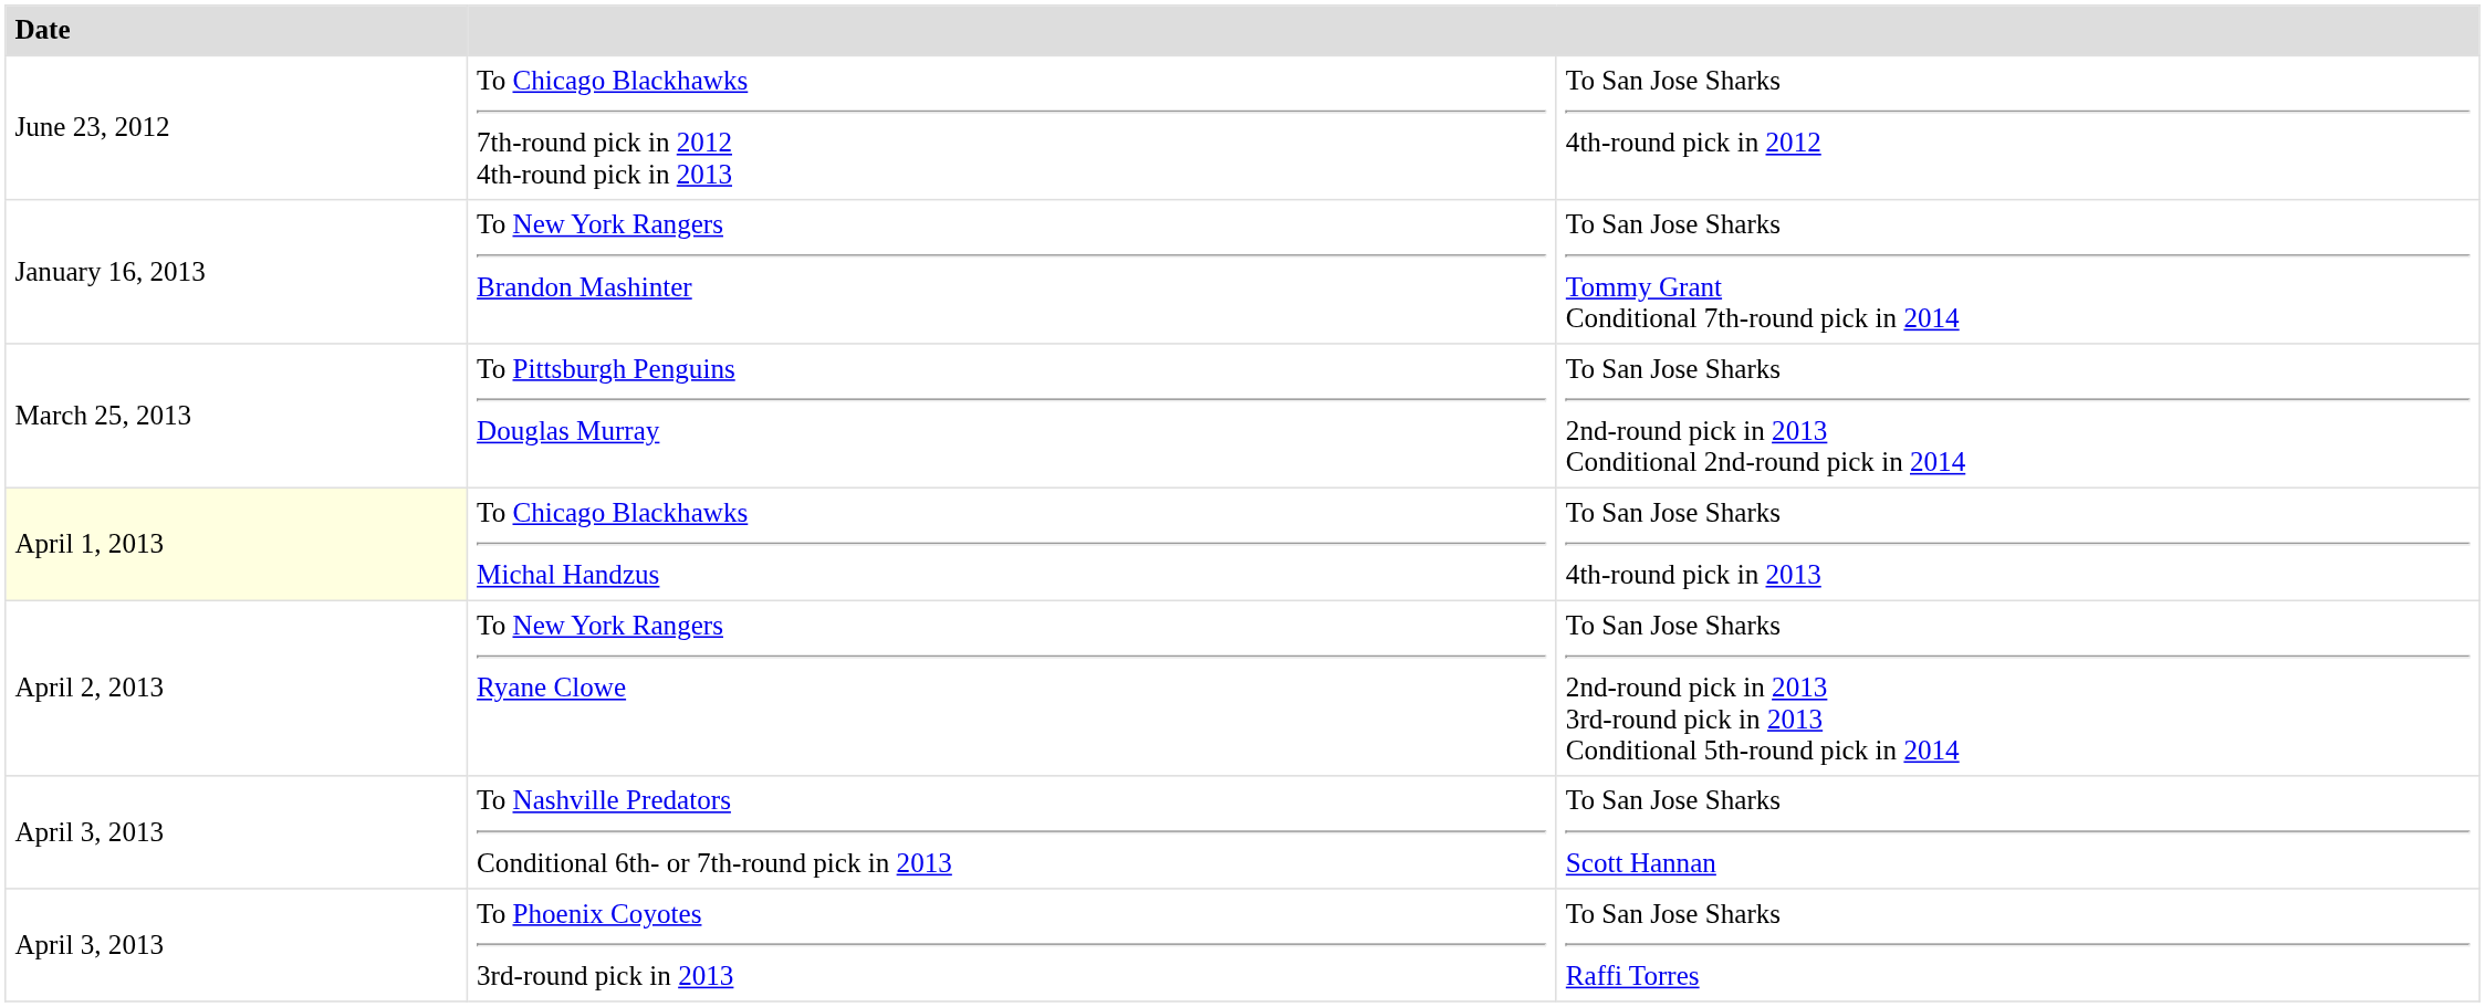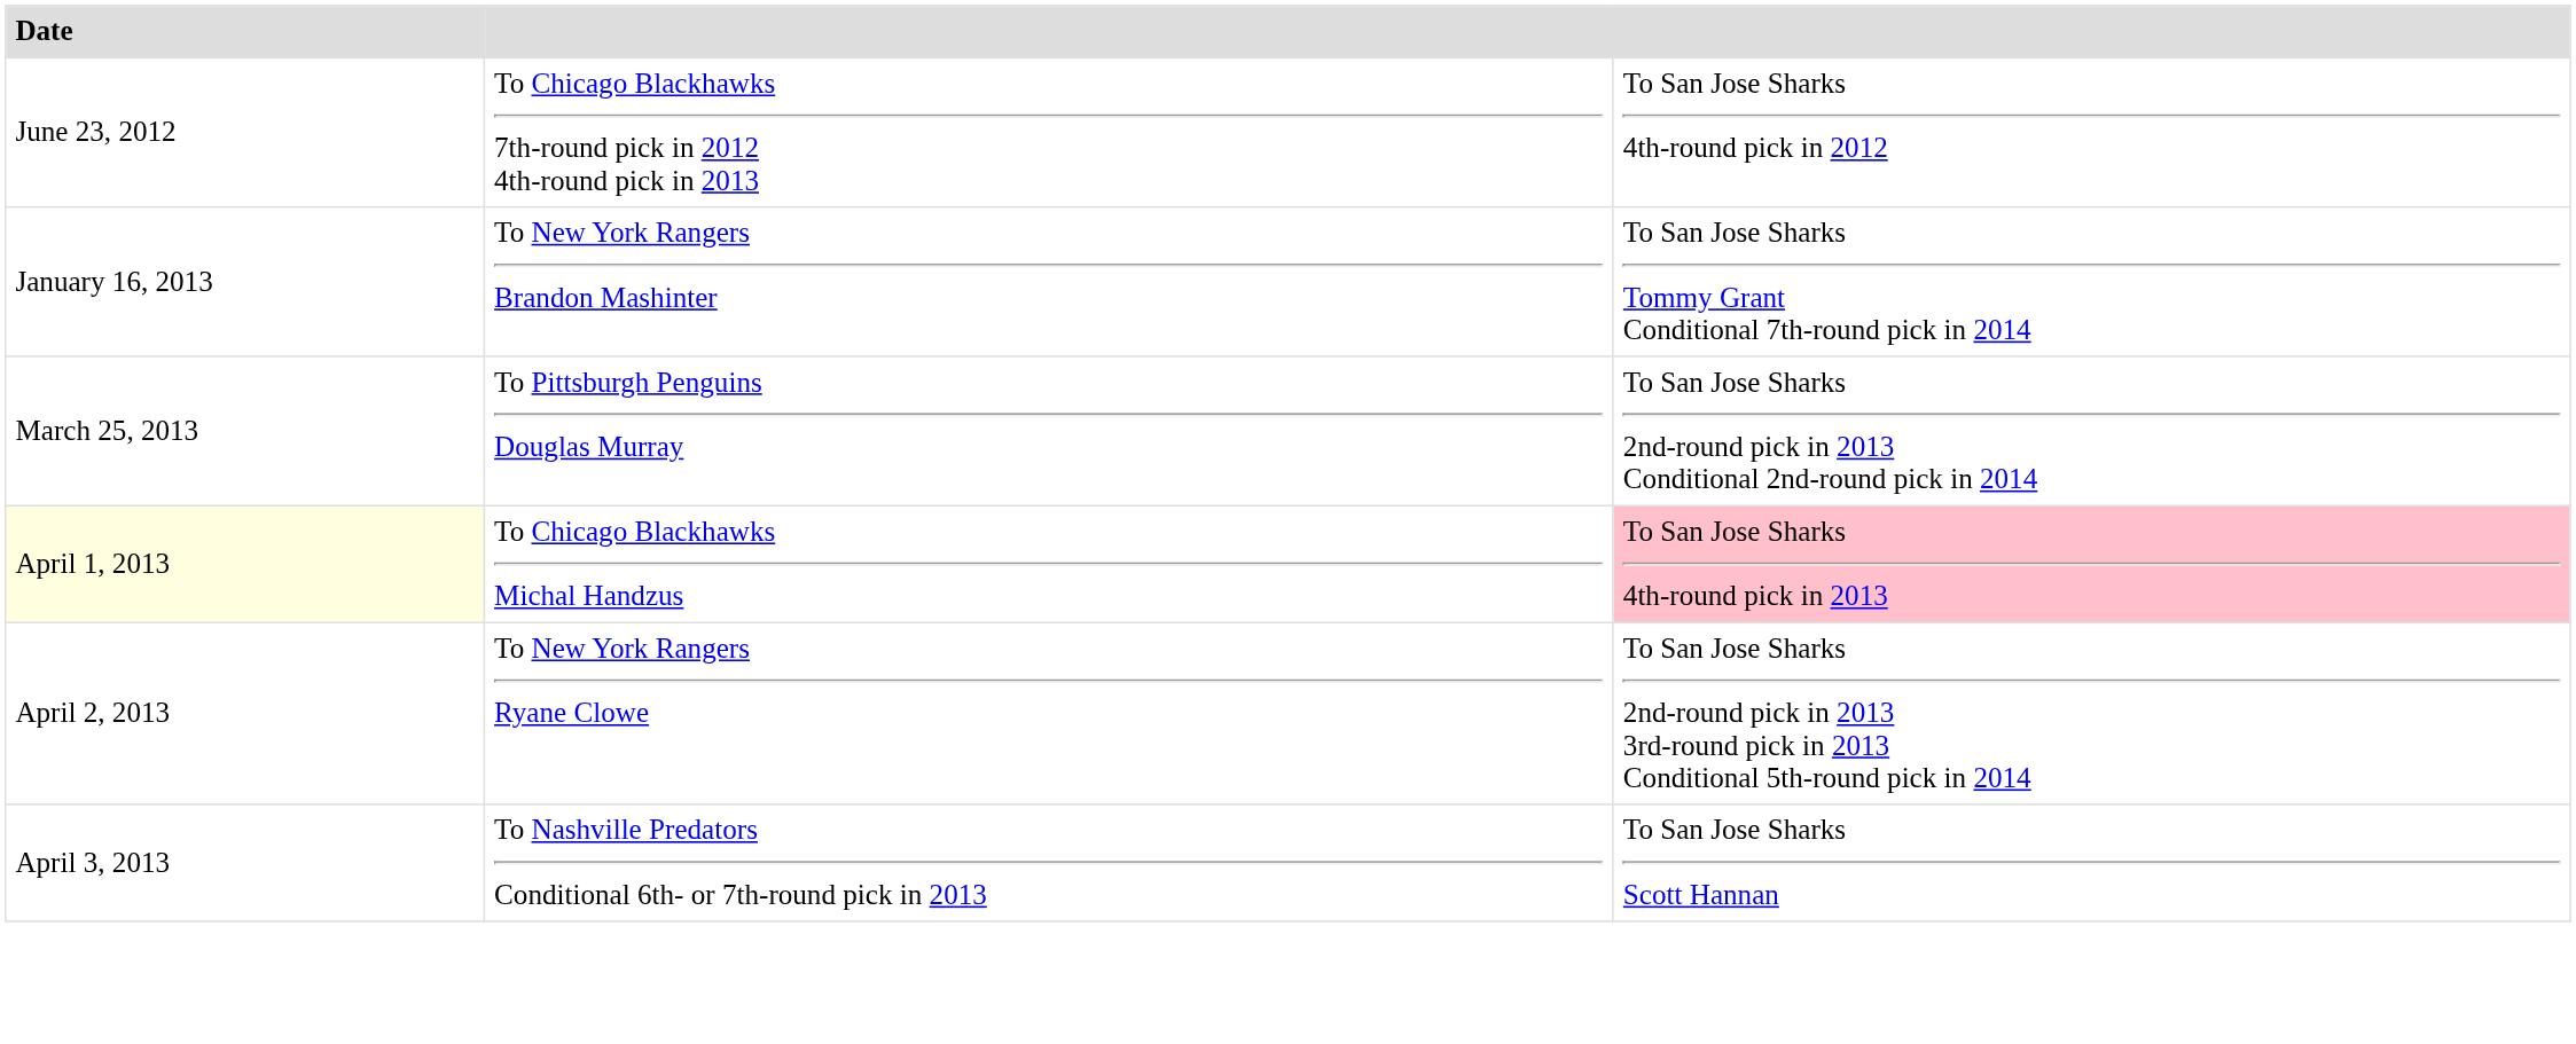 <table border=1 style="border-collapse:collapse" bordercolor="#DFDFDF"  cellpadding="5" width=90%>
 <tr bgcolor="#dddddd">
 <td><strong>Date</strong></td>
 <th colspan="2"></th>
 </tr>
 <tr>
 <td>June 23, 2012<br></td>
 <td valign="top">To <a href='#'>Chicago Blackhawks</a><hr>7th-round pick in <a href='#'>2012</a><br>4th-round pick in <a href='#'>2013</a></td>
 <td valign="top">To San Jose Sharks<hr>4th-round pick in <a href='#'>2012</a></td>
 </tr>
 <tr>
 <td>January 16, 2013<br></td>
 <td valign="top">To <a href='#'>New York Rangers</a><hr><a href='#'>Brandon Mashinter</a></td>
 <td valign="top">To San Jose Sharks<hr><a href='#'>Tommy Grant</a><br>Conditional 7th-round pick in <a href='#'>2014</a></td>
 </tr>
 <tr>
 <td>March 25, 2013<br></td>
 <td valign="top">To <a href='#'>Pittsburgh Penguins</a><hr><a href='#'>Douglas Murray</a></td>
 <td valign="top">To San Jose Sharks<hr>2nd-round pick in <a href='#'>2013</a><br>Conditional 2nd-round pick in <a href='#'>2014</a></td>
 </tr>
 <tr>
 <td style="background: lightyellow;">April 1, 2013<br></td>
 <td valign="top">To <a href='#'>Chicago Blackhawks</a><hr><a href='#'>Michal Handzus</a></td>
-<td valign="top">To San Jose Sharks<hr>4th-round pick in <a href='#'>2013</a></td>
+<td valign="top" style="background: pink;">To San Jose Sharks<hr>4th-round pick in <a href='#'>2013</a></td>
 </tr>
 <tr>
 <td>April 2, 2013<br></td>
 <td valign="top">To <a href='#'>New York Rangers</a><hr><a href='#'>Ryane Clowe</a></td>
 <td valign="top">To San Jose Sharks<hr>2nd-round pick in <a href='#'>2013</a><br>3rd-round pick in <a href='#'>2013</a><br>Conditional 5th-round pick in <a href='#'>2014</a></td>
 </tr>
 <tr>
 <td>April 3, 2013<br></td>
 <td valign="top">To <a href='#'>Nashville Predators</a><hr>Conditional 6th- or 7th-round pick in <a href='#'>2013</a></td>
 <td valign="top">To San Jose Sharks<hr><a href='#'>Scott Hannan</a></td>
 </tr>
-<tr>
-<td>April 3, 2013<br></td>
-<td valign="top">To <a href='#'>Phoenix Coyotes</a><hr>3rd-round pick in <a href='#'>2013</a></td>
-<td valign="top">To San Jose Sharks<hr><a href='#'>Raffi Torres</a></td>
-</tr>
 </table>
